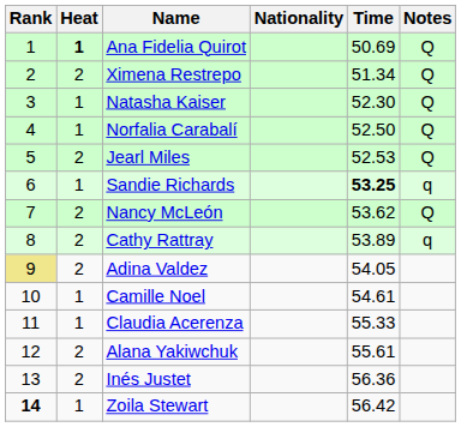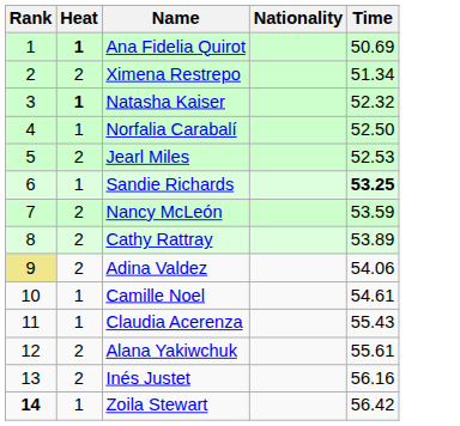 <table class="wikitable sortable" style="text-align:center">
 <tr>
 <th>Rank</th>
 <th>Heat</th>
 <th>Name</th>
 <th>Nationality</th>
 <th>Time</th>
-<th>Notes</th>
 </tr>
 <tr bgcolor=ccffcc>
 <td>1</td>
 <td><strong>1</strong></td>
 <td align=left><a href='#'>Ana Fidelia Quirot</a></td>
 <td align=left></td>
 <td>50.69</td>
-<td>Q</td>
 </tr>
 <tr bgcolor=ccffcc>
 <td>2</td>
 <td>2</td>
 <td align=left><a href='#'>Ximena Restrepo</a></td>
 <td align=left></td>
 <td>51.34</td>
-<td>Q</td>
 </tr>
 <tr bgcolor=ccffcc>
 <td>3</td>
-<td>1</td>
+<td><strong>1</strong></td>
 <td align=left><a href='#'>Natasha Kaiser</a></td>
 <td align=left></td>
-<td>52.30</td>
-<td>Q</td>
+<td>52.32</td>
 </tr>
 <tr bgcolor=ccffcc>
 <td>4</td>
 <td>1</td>
 <td align=left><a href='#'>Norfalia Carabalí</a></td>
 <td align=left></td>
 <td>52.50</td>
-<td>Q</td>
 </tr>
 <tr bgcolor=ccffcc>
 <td>5</td>
 <td>2</td>
 <td align=left><a href='#'>Jearl Miles</a></td>
 <td align=left></td>
 <td>52.53</td>
-<td>Q</td>
 </tr>
 <tr bgcolor=ddffdd>
 <td>6</td>
 <td>1</td>
 <td align=left><a href='#'>Sandie Richards</a></td>
 <td align=left></td>
 <td><strong>53.25</strong></td>
-<td>q</td>
 </tr>
 <tr bgcolor=ccffcc>
 <td>7</td>
 <td>2</td>
 <td align=left><a href='#'>Nancy McLeón</a></td>
 <td align=left></td>
-<td>53.62</td>
-<td>Q</td>
+<td>53.59</td>
 </tr>
 <tr bgcolor=ddffdd>
 <td>8</td>
 <td>2</td>
 <td align=left><a href='#'>Cathy Rattray</a></td>
 <td align=left></td>
 <td>53.89</td>
-<td>q</td>
 </tr>
 <tr>
 <td style="background: khaki;">9</td>
 <td>2</td>
 <td align=left><a href='#'>Adina Valdez</a></td>
 <td align=left></td>
-<td>54.05</td>
-<td></td>
+<td>54.06</td>
 </tr>
 <tr>
 <td>10</td>
 <td>1</td>
 <td align=left><a href='#'>Camille Noel</a></td>
 <td align=left></td>
 <td>54.61</td>
-<td></td>
 </tr>
 <tr>
 <td>11</td>
 <td>1</td>
 <td align=left><a href='#'>Claudia Acerenza</a></td>
 <td align=left></td>
-<td>55.33</td>
-<td></td>
+<td>55.43</td>
 </tr>
 <tr>
 <td>12</td>
 <td>2</td>
 <td align=left><a href='#'>Alana Yakiwchuk</a></td>
 <td align=left></td>
 <td>55.61</td>
-<td></td>
 </tr>
 <tr>
 <td>13</td>
 <td>2</td>
 <td align=left><a href='#'>Inés Justet</a></td>
 <td align=left></td>
-<td>56.36</td>
-<td></td>
+<td>56.16</td>
 </tr>
 <tr>
 <td><strong>14</strong></td>
 <td>1</td>
 <td align=left><a href='#'>Zoila Stewart</a></td>
 <td align=left></td>
 <td>56.42</td>
-<td></td>
 </tr>
 </table>
